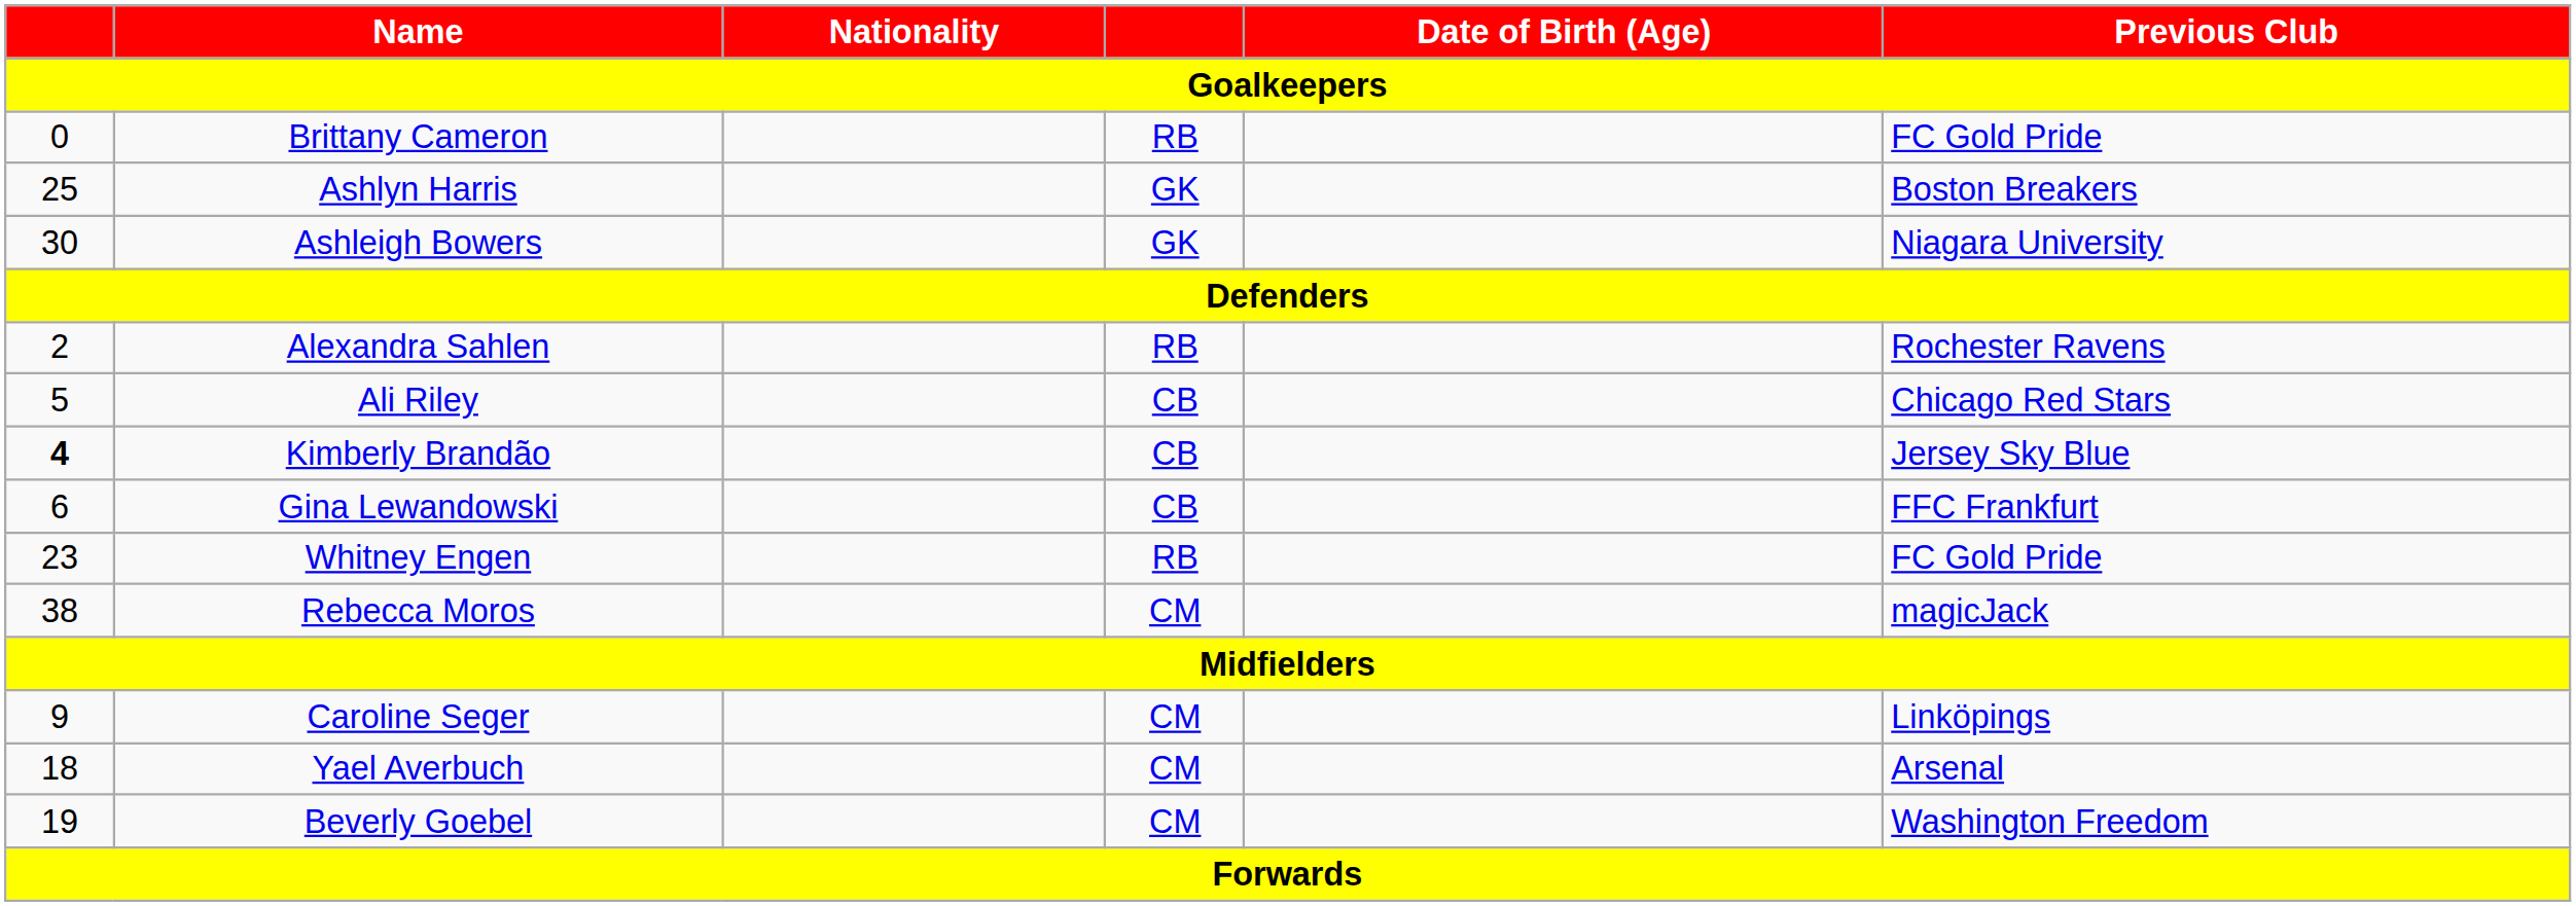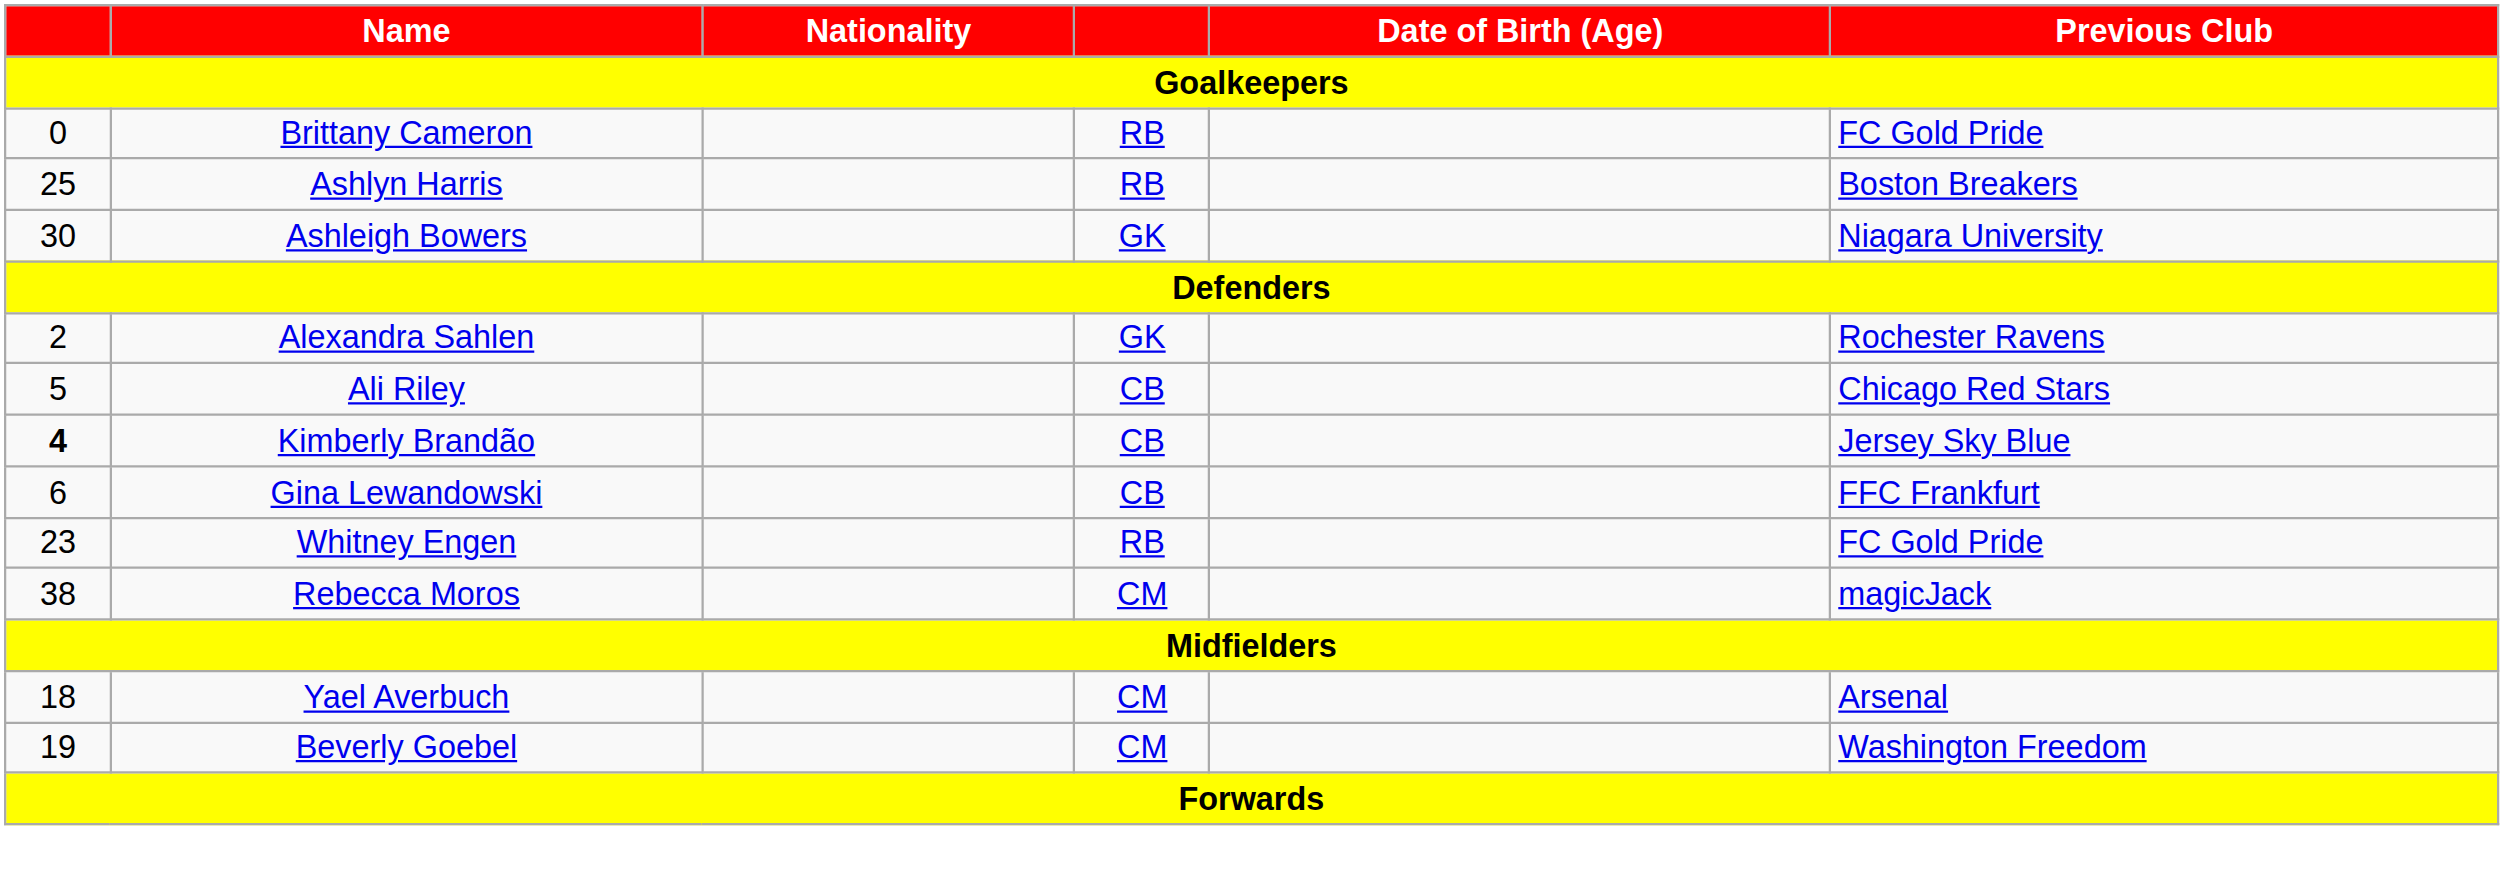 <table class="wikitable"  style="text-align:center; font-size:90%; width:70%;">
 <tr>
 <th style="background:#f00; color:white; text-align:center;"></th>
 <th style="background:#f00; color:white; text-align:center;">Name</th>
 <th style="background:#f00; color:white; text-align:center;">Nationality</th>
 <th style="background:#f00; color:white; text-align:center;"></th>
 <th style="background:#f00; color:white; text-align:center;">Date of Birth (Age)</th>
 <th style="background:#f00; color:white; text-align:center;">Previous Club</th>
 </tr>
 <tr>
 <th colspan="6" style="background:#ff0; color:black; text-align:center;">Goalkeepers</th>
 </tr>
 <tr>
 <td>0</td>
 <td><a href='#'>Brittany Cameron</a></td>
 <td></td>
 <td><a href='#'>RB</a></td>
 <td></td>
 <td align="left"> <a href='#'>FC Gold Pride</a></td>
 </tr>
 <tr>
 <td>25</td>
 <td><a href='#'>Ashlyn Harris</a></td>
 <td></td>
-<td><a href='#'>GK</a></td>
+<td><a href='#'>RB</a></td>
 <td></td>
 <td align="left"> <a href='#'>Boston Breakers</a></td>
 </tr>
 <tr>
 <td>30</td>
 <td><a href='#'>Ashleigh Bowers</a></td>
 <td></td>
 <td><a href='#'>GK</a></td>
 <td></td>
 <td align="left"> <a href='#'>Niagara University</a></td>
 </tr>
 <tr>
 <th colspan="6" style="background:#ff0; color:black; text-align:center;">Defenders</th>
 </tr>
 <tr>
 <td>2</td>
 <td><a href='#'>Alexandra Sahlen</a></td>
 <td></td>
-<td><a href='#'>RB</a></td>
+<td><a href='#'>GK</a></td>
 <td></td>
 <td align="left"> <a href='#'>Rochester Ravens</a></td>
 </tr>
 <tr>
 <td>5</td>
 <td><a href='#'>Ali Riley</a></td>
 <td></td>
 <td><a href='#'>CB</a></td>
 <td></td>
 <td align="left"> <a href='#'>Chicago Red Stars</a></td>
 </tr>
 <tr>
 <td><strong>4</strong></td>
 <td><a href='#'>Kimberly Brandão</a></td>
 <td></td>
 <td><a href='#'>CB</a></td>
 <td></td>
 <td align="left"> <a href='#'>Jersey Sky Blue</a></td>
 </tr>
 <tr>
 <td>6</td>
 <td><a href='#'>Gina Lewandowski</a></td>
 <td></td>
 <td><a href='#'>CB</a></td>
 <td></td>
 <td align="left"> <a href='#'>FFC Frankfurt</a></td>
 </tr>
 <tr>
 <td>23</td>
 <td><a href='#'>Whitney Engen</a></td>
 <td></td>
 <td><a href='#'>RB</a></td>
 <td></td>
 <td align="left"> <a href='#'>FC Gold Pride</a></td>
 </tr>
 <tr>
 <td>38</td>
 <td><a href='#'>Rebecca Moros</a></td>
 <td></td>
 <td><a href='#'>CM</a></td>
 <td></td>
 <td align="left"> <a href='#'>magicJack</a></td>
 </tr>
 <tr>
 <th colspan="6" style="background:#ff0; color:black; text-align:center;">Midfielders</th>
 </tr>
 <tr>
-<td>9</td>
-<td><a href='#'>Caroline Seger</a></td>
-<td></td>
-<td><a href='#'>CM</a></td>
-<td></td>
-<td align="left"> <a href='#'>Linköpings</a></td>
-</tr>
-<tr>
 <td>18</td>
 <td><a href='#'>Yael Averbuch</a></td>
 <td></td>
 <td><a href='#'>CM</a></td>
 <td></td>
 <td align="left"> <a href='#'>Arsenal</a></td>
 </tr>
 <tr>
 <td>19</td>
 <td><a href='#'>Beverly Goebel</a></td>
 <td></td>
 <td><a href='#'>CM</a></td>
 <td></td>
 <td align="left"> <a href='#'>Washington Freedom</a></td>
 </tr>
 <tr>
 <th colspan="6" style="background:#ff0; color:black; text-align:center;">Forwards</th>
 </tr>
 </table>
